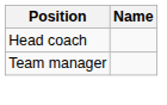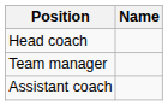 <table class="wikitable">
 <tr>
 <th>Position</th>
 <th>Name</th>
 </tr>
 <tr>
 <td>Head coach</td>
 <td></td>
 </tr>
 <tr>
 <td>Team manager</td>
 <td></td>
 </tr>
+<tr>
+<td>Assistant coach</td>
+<td></td>
+</tr>
 </table>
